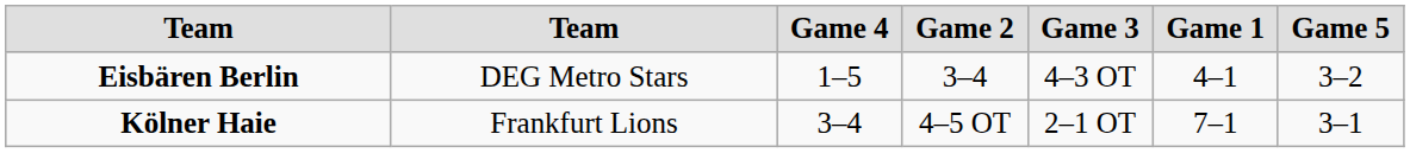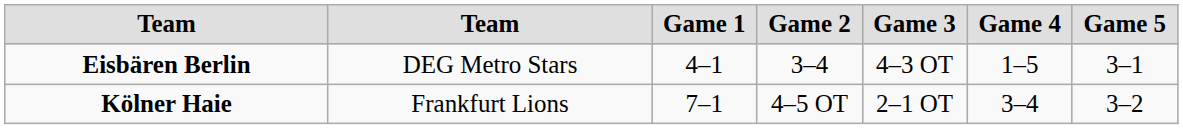 <table class="wikitable">
 <tr style="text-align:center; background:#dfdfdf;">
 <td style="width:200px; "><strong>Team</strong></td>
 <td style="width:200px; "><strong>Team</strong></td>
-<td style="width:60px; "><strong>Game 4</strong></td>
+<td style="width:60px; "><strong>Game 1</strong></td>
 <td style="width:60px; "><strong>Game 2</strong></td>
 <td style="width:60px; "><strong>Game 3</strong></td>
-<td style="width:60px; "><strong>Game 1</strong></td>
+<td style="width:60px; "><strong>Game 4</strong></td>
 <td style="width:60px; "><strong>Game 5</strong></td>
 </tr>
 <tr style="text-align:center;">
 <td><strong>Eisbären Berlin</strong></td>
 <td>DEG Metro Stars</td>
-<td>1–5</td>
+<td>4–1</td>
 <td>3–4</td>
 <td>4–3 OT</td>
-<td>4–1</td>
-<td>3–2</td>
+<td>1–5</td>
+<td>3–1</td>
 </tr>
 <tr style="text-align:center;">
 <td><strong>Kölner Haie</strong></td>
 <td>Frankfurt Lions</td>
-<td>3–4</td>
+<td>7–1</td>
 <td>4–5 OT</td>
 <td>2–1 OT</td>
-<td>7–1</td>
-<td>3–1</td>
+<td>3–4</td>
+<td>3–2</td>
 </tr>
 </table>
